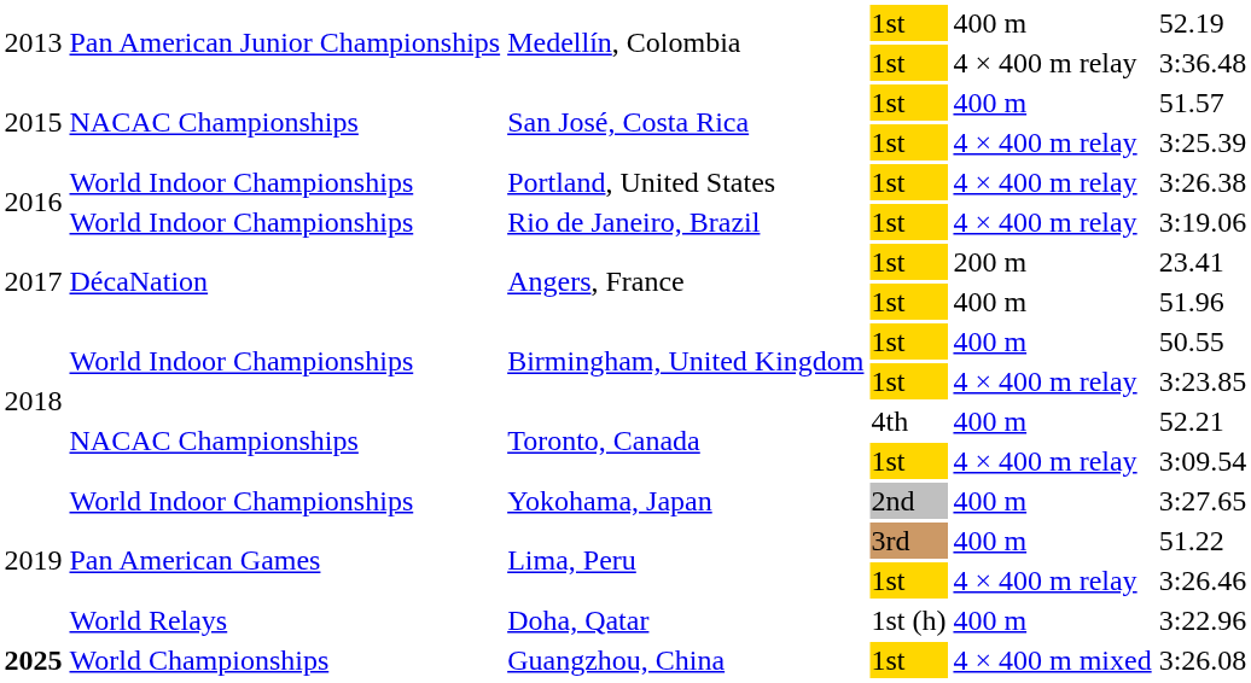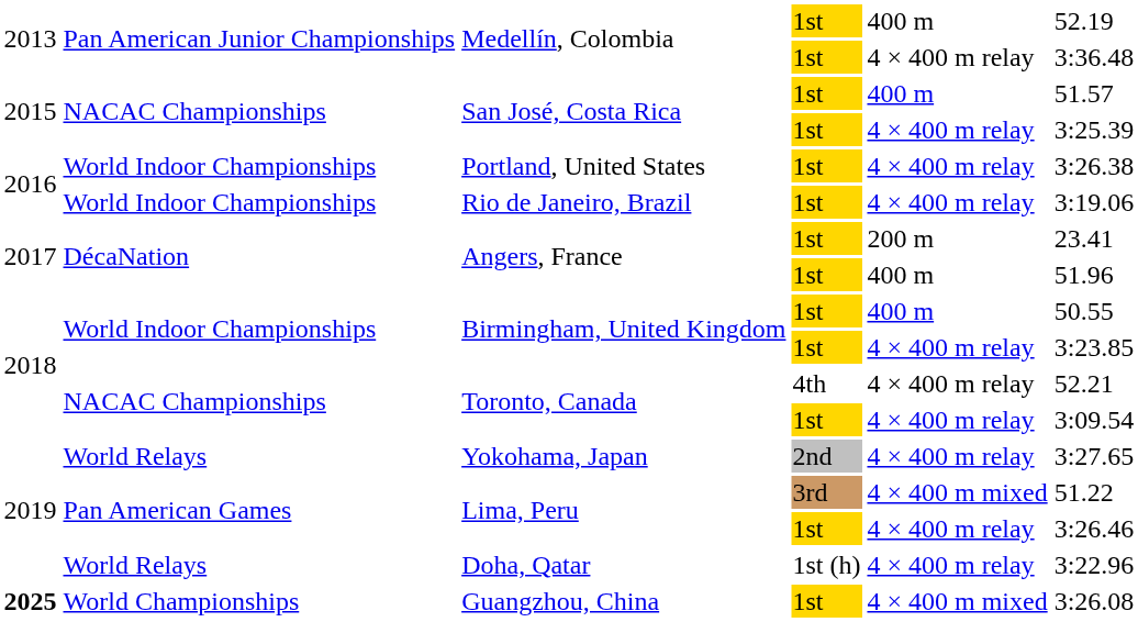 <table>
 <tr>
 <td rowspan=2>2013</td>
 <td rowspan=2><a href='#'>Pan American Junior Championships</a></td>
 <td rowspan=2><a href='#'>Medellín</a>, Colombia</td>
 <td bgcolor=gold>1st</td>
 <td>400 m</td>
 <td>52.19</td>
 </tr>
 <tr>
 <td bgcolor=gold>1st</td>
 <td>4 × 400 m relay</td>
 <td>3:36.48</td>
 </tr>
 <tr>
 <td rowspan=2>2015</td>
 <td rowspan=2><a href='#'>NACAC Championships</a></td>
 <td rowspan=2><a href='#'>San José, Costa Rica</a></td>
 <td bgcolor=gold>1st</td>
 <td><a href='#'>400 m</a></td>
 <td>51.57</td>
 </tr>
 <tr>
 <td bgcolor=gold>1st</td>
 <td><a href='#'>4 × 400 m relay</a></td>
 <td>3:25.39</td>
 </tr>
 <tr>
 <td rowspan=2>2016</td>
 <td><a href='#'>World Indoor Championships</a></td>
 <td><a href='#'>Portland</a>, United States</td>
 <td bgcolor=gold>1st</td>
 <td><a href='#'>4 × 400 m relay</a></td>
 <td>3:26.38</td>
 </tr>
 <tr>
 <td><a href='#'>World Indoor Championships</a></td>
 <td><a href='#'>Rio de Janeiro, Brazil</a></td>
 <td bgcolor=gold>1st</td>
 <td><a href='#'>4 × 400 m relay</a></td>
 <td>3:19.06</td>
 </tr>
 <tr>
 <td rowspan=2>2017</td>
 <td rowspan=2><a href='#'>DécaNation</a></td>
 <td rowspan=2><a href='#'>Angers</a>, France</td>
 <td bgcolor=gold>1st</td>
 <td>200 m</td>
 <td>23.41</td>
 </tr>
 <tr>
 <td bgcolor=gold>1st</td>
 <td>400 m</td>
 <td>51.96</td>
 </tr>
 <tr>
 <td rowspan=4>2018</td>
 <td rowspan=2><a href='#'>World Indoor Championships</a></td>
 <td rowspan=2><a href='#'>Birmingham, United Kingdom</a></td>
 <td bgcolor=gold>1st</td>
 <td><a href='#'>400 m</a></td>
 <td>50.55</td>
 </tr>
 <tr>
 <td bgcolor=gold>1st</td>
 <td><a href='#'>4 × 400 m relay</a></td>
 <td>3:23.85</td>
 </tr>
 <tr>
 <td rowspan=2><a href='#'>NACAC Championships</a></td>
 <td rowspan=2><a href='#'>Toronto, Canada</a></td>
 <td>4th</td>
-<td><a href='#'>400 m</a></td>
+<td>4 × 400 m relay</td>
 <td>52.21</td>
 </tr>
 <tr>
 <td bgcolor=gold>1st</td>
 <td><a href='#'>4 × 400 m relay</a></td>
 <td>3:09.54</td>
 </tr>
 <tr>
 <td rowspan=4>2019</td>
-<td><a href='#'>World Indoor Championships</a></td>
+<td><a href='#'>World Relays</a></td>
 <td><a href='#'>Yokohama, Japan</a></td>
 <td bgcolor=silver>2nd</td>
-<td><a href='#'>400 m</a></td>
+<td><a href='#'>4 × 400 m relay</a></td>
 <td>3:27.65</td>
 </tr>
 <tr>
 <td rowspan=2><a href='#'>Pan American Games</a></td>
 <td rowspan=2><a href='#'>Lima, Peru</a></td>
 <td bgcolor=cc9966>3rd</td>
-<td><a href='#'>400 m</a></td>
+<td><a href='#'>4 × 400 m mixed</a></td>
 <td>51.22</td>
 </tr>
 <tr>
 <td bgcolor=gold>1st</td>
 <td><a href='#'>4 × 400 m relay</a></td>
 <td>3:26.46</td>
 </tr>
 <tr>
 <td><a href='#'>World Relays</a></td>
 <td><a href='#'>Doha, Qatar</a></td>
 <td>1st (h)</td>
-<td><a href='#'>400 m</a></td>
+<td><a href='#'>4 × 400 m relay</a></td>
 <td>3:22.96</td>
 </tr>
 <tr>
 <td><strong>2025</strong></td>
 <td><a href='#'>World Championships</a></td>
 <td><a href='#'>Guangzhou, China</a></td>
 <td bgcolor=gold>1st</td>
 <td><a href='#'>4 × 400 m mixed</a></td>
 <td>3:26.08</td>
 </tr>
 </table>
